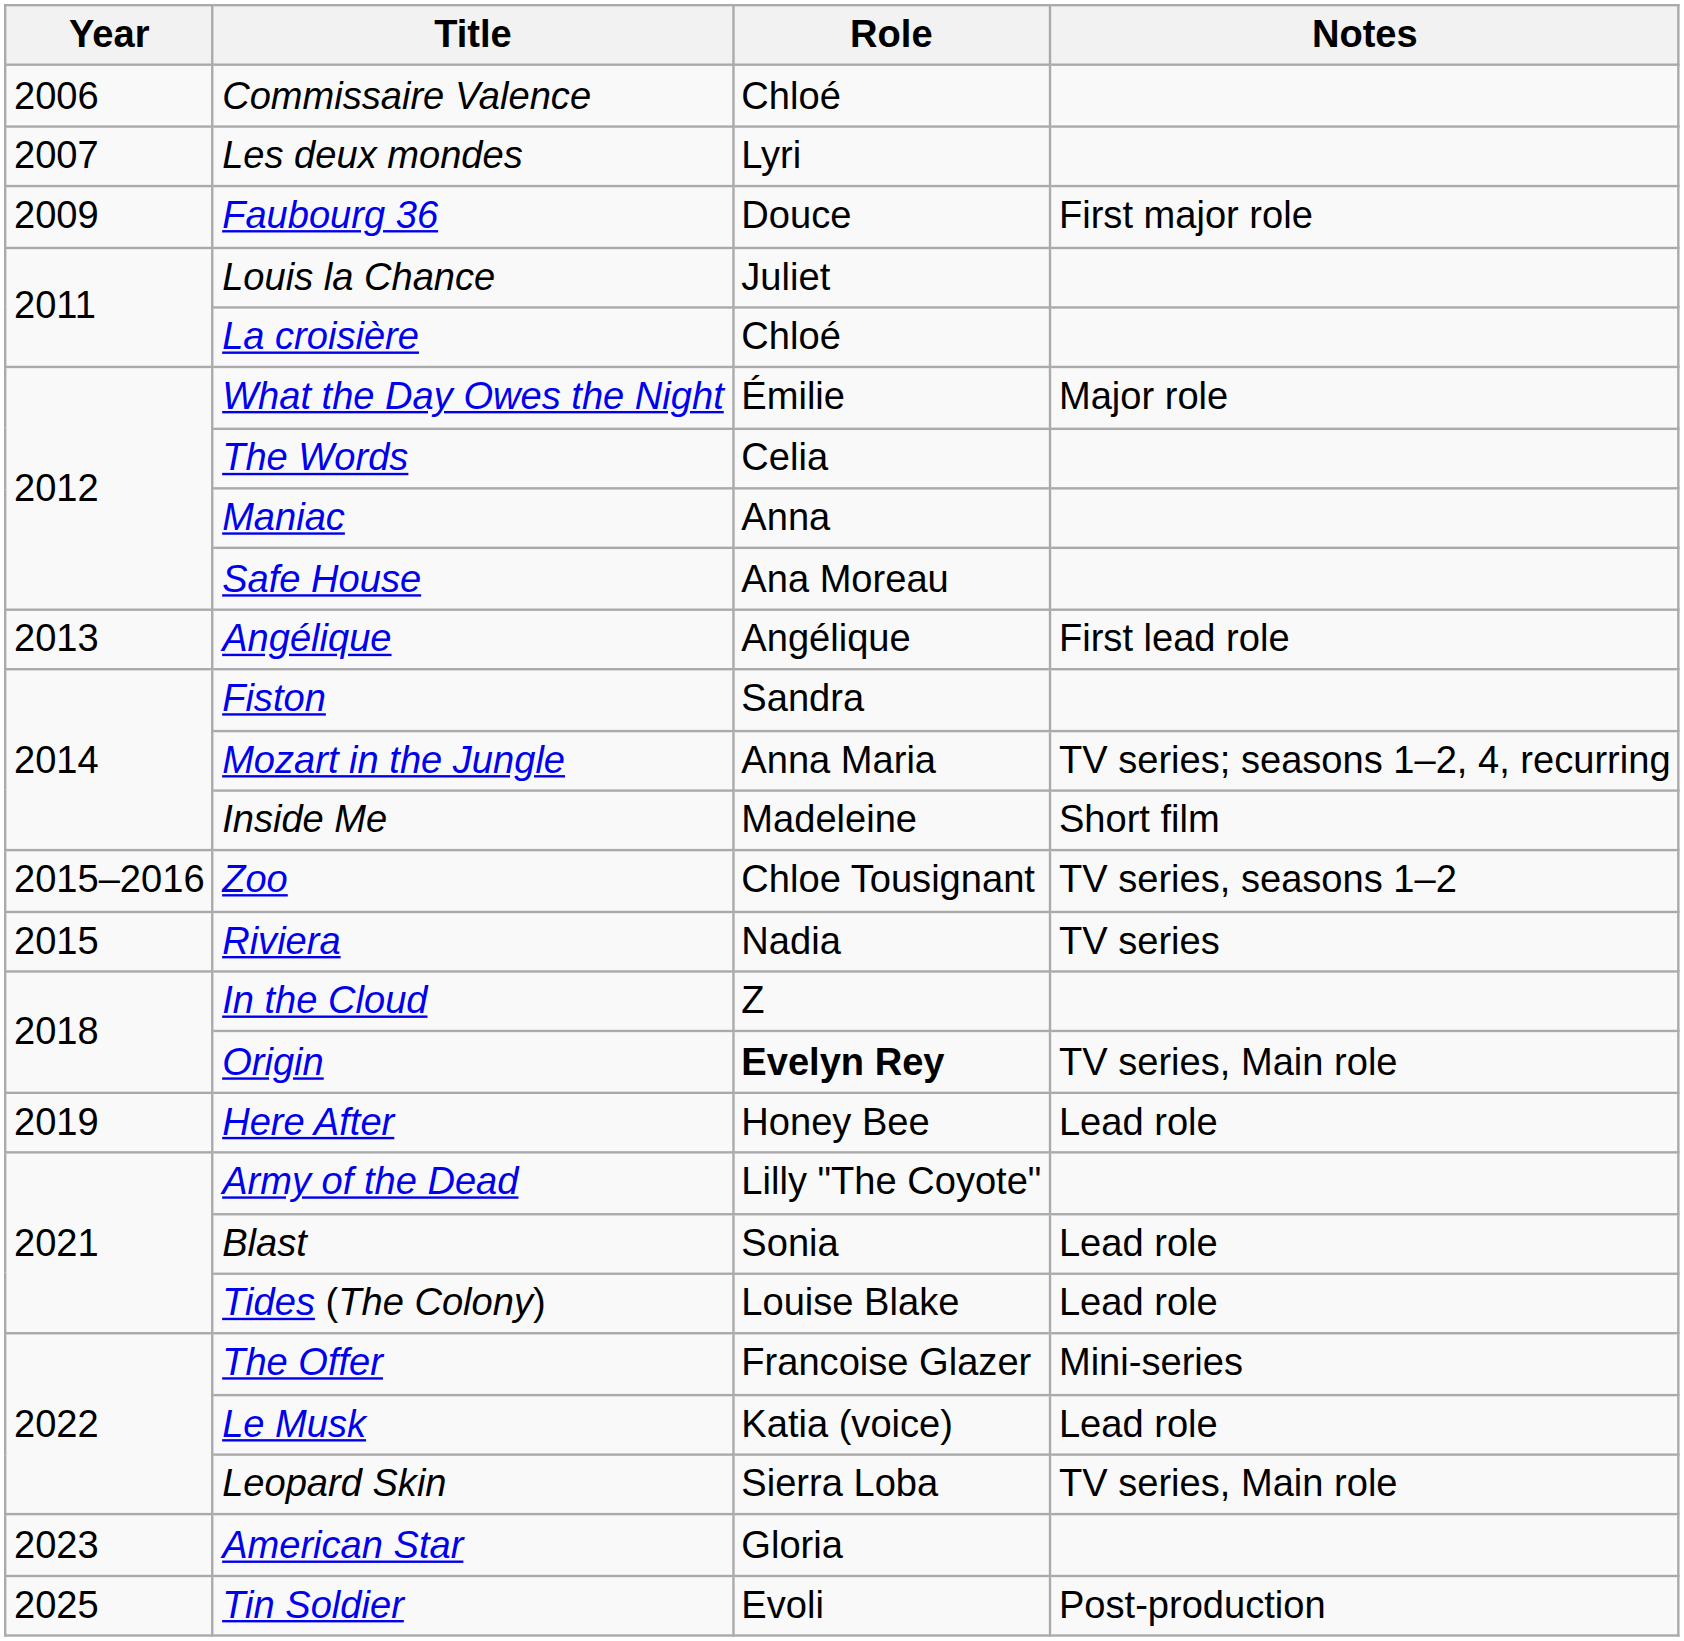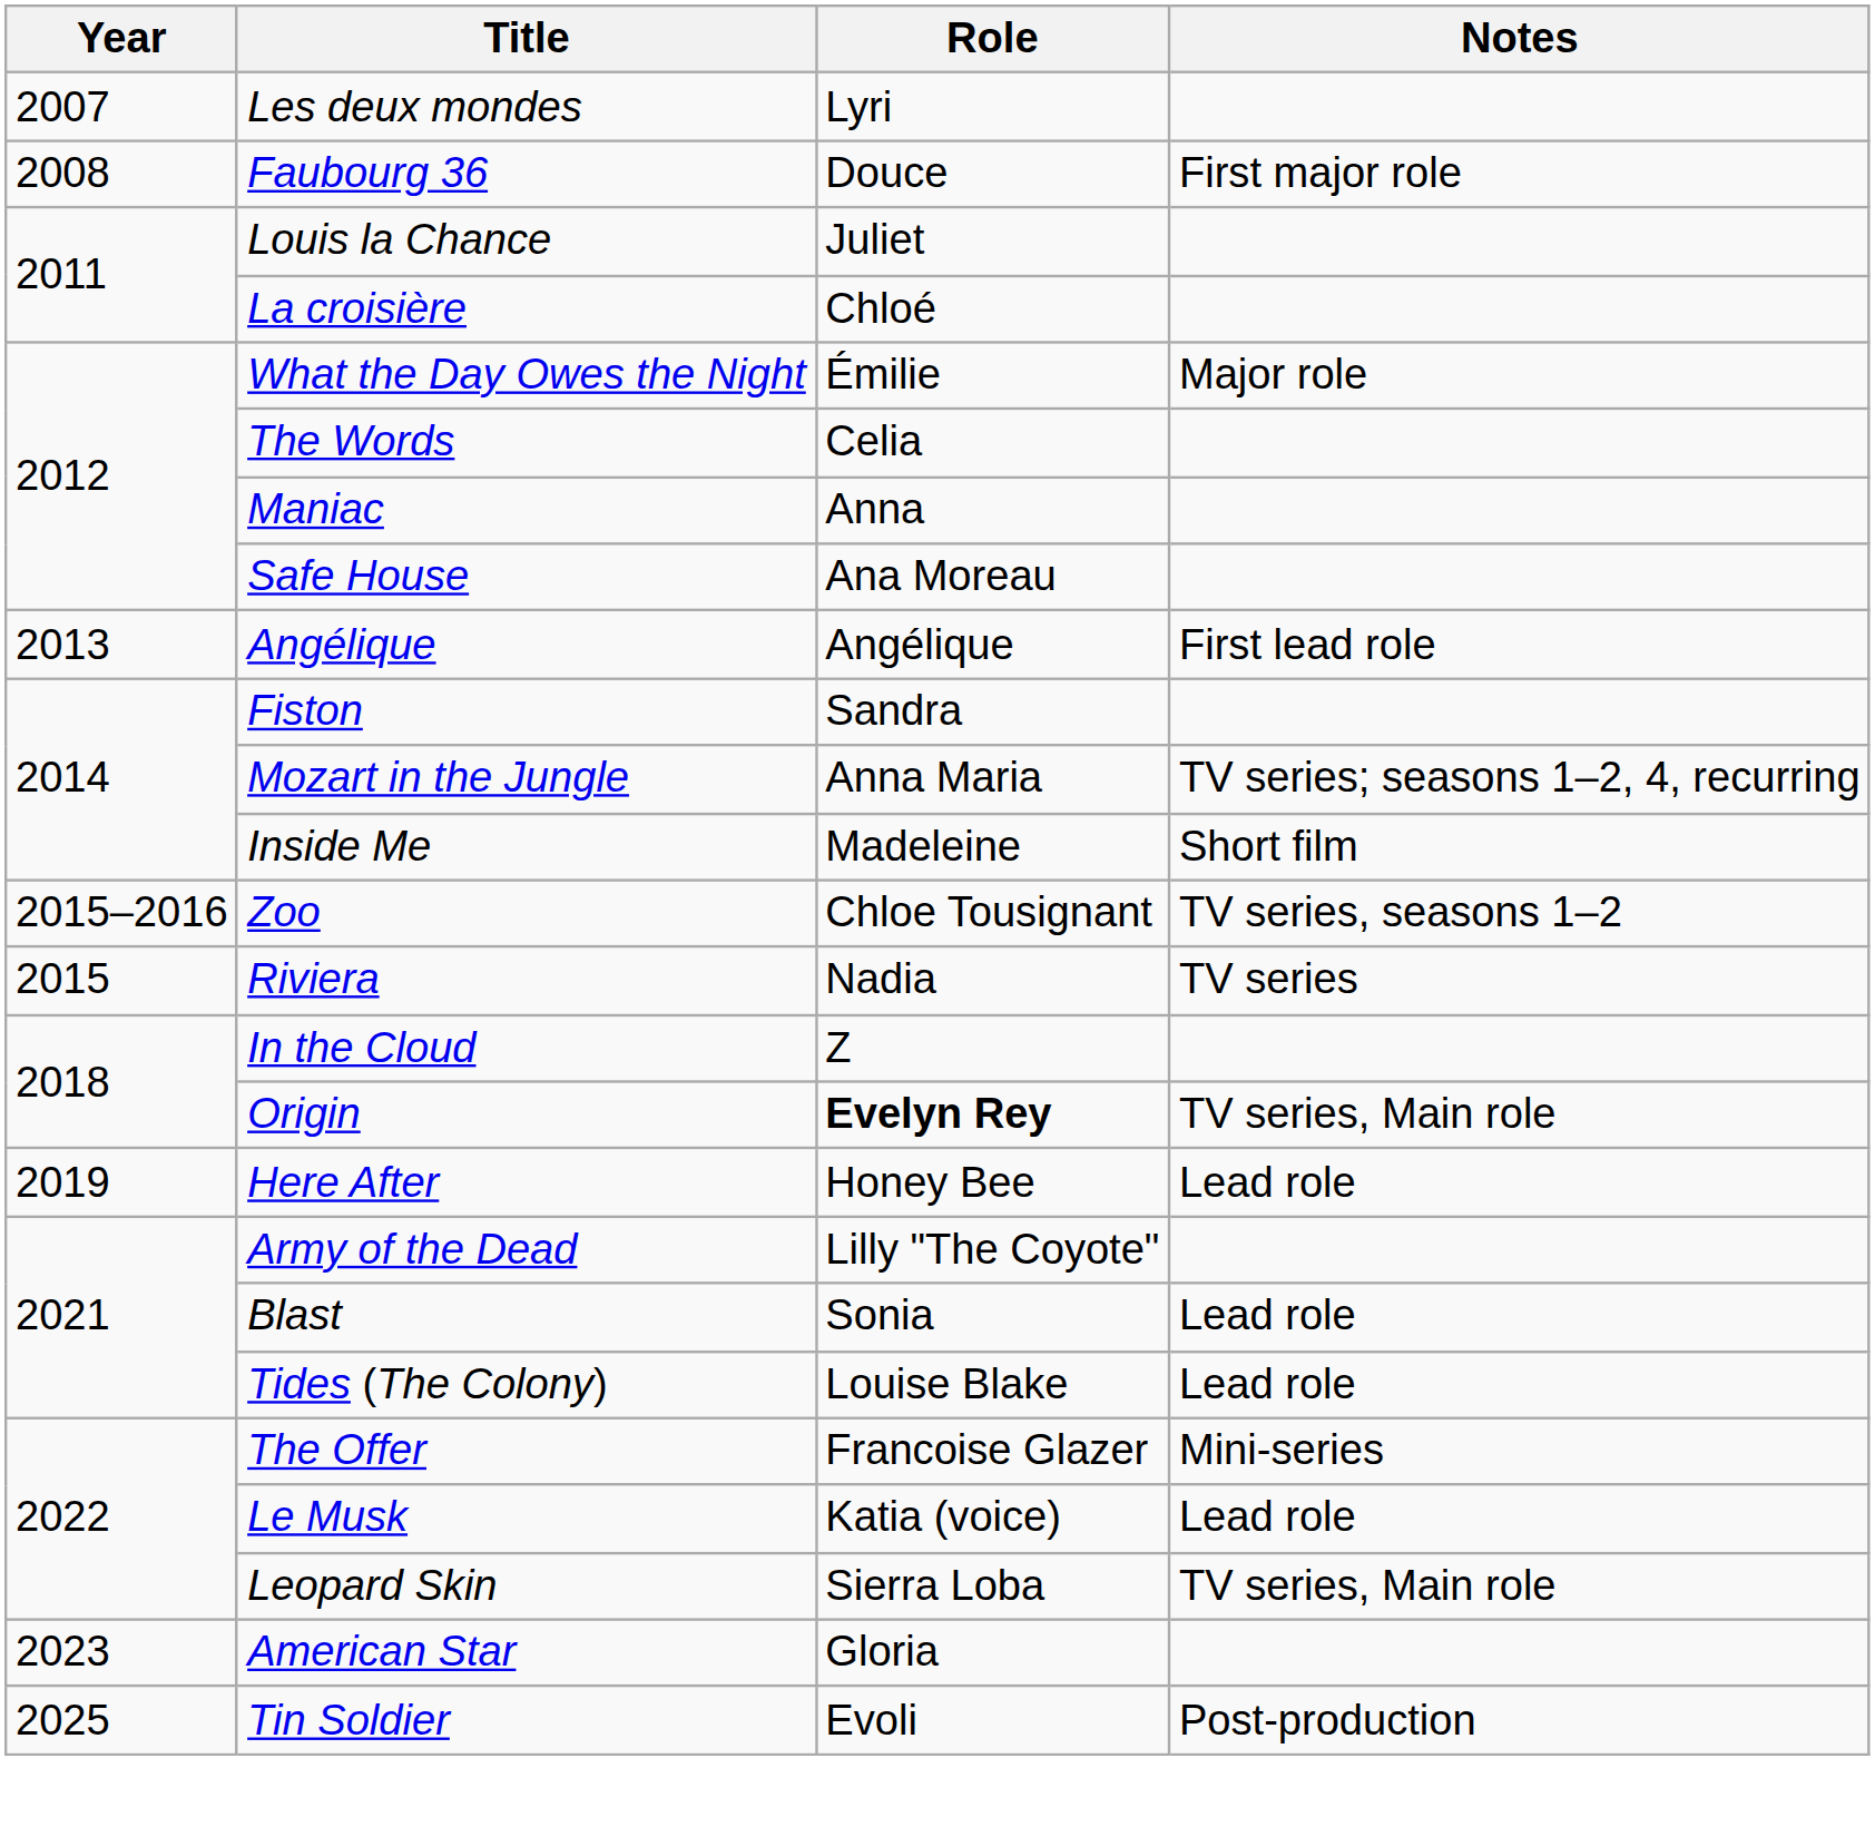 <table class="wikitable sortable">
 <tr>
 <th>Year</th>
 <th>Title</th>
 <th>Role</th>
 <th class="unsortable">Notes</th>
 </tr>
 <tr>
-<td>2006</td>
-<td><em>Commissaire Valence</em></td>
-<td>Chloé</td>
-<td></td>
-</tr>
-<tr>
 <td>2007</td>
 <td><em>Les deux mondes</em></td>
 <td>Lyri</td>
 <td></td>
 </tr>
 <tr>
-<td>2009</td>
+<td>2008</td>
 <td><em><a href='#'>Faubourg 36</a></em></td>
 <td>Douce</td>
 <td>First major role</td>
 </tr>
 <tr>
 <td rowspan=2>2011</td>
 <td><em>Louis la Chance</em></td>
 <td>Juliet</td>
 <td></td>
 </tr>
 <tr>
 <td><em><a href='#'>La croisière</a></em></td>
 <td>Chloé</td>
 <td></td>
 </tr>
 <tr>
 <td rowspan=4>2012</td>
 <td><em><a href='#'>What the Day Owes the Night</a></em></td>
 <td>Émilie</td>
 <td>Major role</td>
 </tr>
 <tr>
 <td><em><a href='#'>The Words</a></em></td>
 <td>Celia</td>
 <td></td>
 </tr>
 <tr>
 <td><em><a href='#'>Maniac</a></em></td>
 <td>Anna</td>
 <td></td>
 </tr>
 <tr>
 <td><em><a href='#'>Safe House</a></em></td>
 <td>Ana Moreau</td>
 <td></td>
 </tr>
 <tr>
 <td>2013</td>
 <td><em><a href='#'>Angélique</a></em></td>
 <td>Angélique</td>
 <td>First lead role</td>
 </tr>
 <tr>
 <td rowspan=3>2014</td>
 <td><em><a href='#'>Fiston</a></em></td>
 <td>Sandra</td>
 <td></td>
 </tr>
 <tr>
 <td><em><a href='#'>Mozart in the Jungle</a></em></td>
 <td>Anna Maria</td>
 <td>TV series; seasons 1–2, 4, recurring</td>
 </tr>
 <tr>
 <td><em>Inside Me</em></td>
 <td>Madeleine</td>
 <td>Short film</td>
 </tr>
 <tr>
 <td>2015–2016</td>
 <td><em><a href='#'>Zoo</a></em></td>
 <td>Chloe Tousignant</td>
 <td>TV series, seasons 1–2</td>
 </tr>
 <tr>
 <td>2015</td>
 <td><em><a href='#'>Riviera</a></em></td>
 <td>Nadia</td>
 <td>TV series</td>
 </tr>
 <tr>
 <td rowspan=2>2018</td>
 <td><em><a href='#'>In the Cloud</a></em></td>
 <td>Z</td>
 <td></td>
 </tr>
 <tr>
 <td><em><a href='#'>Origin</a></em></td>
 <td><strong>Evelyn Rey</strong></td>
 <td>TV series, Main role</td>
 </tr>
 <tr>
 <td>2019</td>
 <td><em><a href='#'>Here After</a></em></td>
 <td>Honey Bee</td>
 <td>Lead role</td>
 </tr>
 <tr>
 <td rowspan=3>2021</td>
 <td><em><a href='#'>Army of the Dead</a></em></td>
 <td>Lilly "The Coyote"</td>
 <td></td>
 </tr>
 <tr>
 <td><em>Blast</em></td>
 <td>Sonia</td>
 <td>Lead role</td>
 </tr>
 <tr>
 <td><em><a href='#'>Tides</a></em> (<em>The Colony</em>)</td>
 <td>Louise Blake</td>
 <td>Lead role</td>
 </tr>
 <tr>
 <td rowspan=3>2022</td>
 <td><em><a href='#'>The Offer</a></em></td>
 <td>Francoise Glazer</td>
 <td>Mini-series</td>
 </tr>
 <tr>
 <td><em><a href='#'>Le Musk</a></em></td>
 <td>Katia (voice)</td>
 <td>Lead role</td>
 </tr>
 <tr>
 <td><em>Leopard Skin</em></td>
 <td>Sierra Loba</td>
 <td>TV series, Main role</td>
 </tr>
 <tr>
 <td>2023</td>
 <td><em><a href='#'>American Star</a></em></td>
 <td>Gloria</td>
 <td></td>
 </tr>
 <tr>
 <td rowspan=1>2025</td>
 <td><em><a href='#'>Tin Soldier</a></em></td>
 <td>Evoli</td>
 <td>Post-production</td>
 </tr>
 </table>
